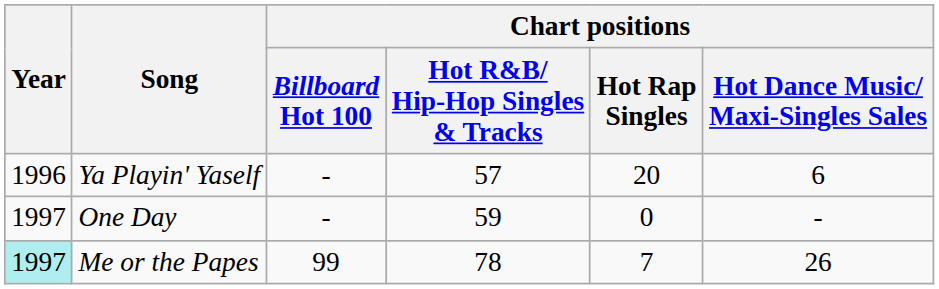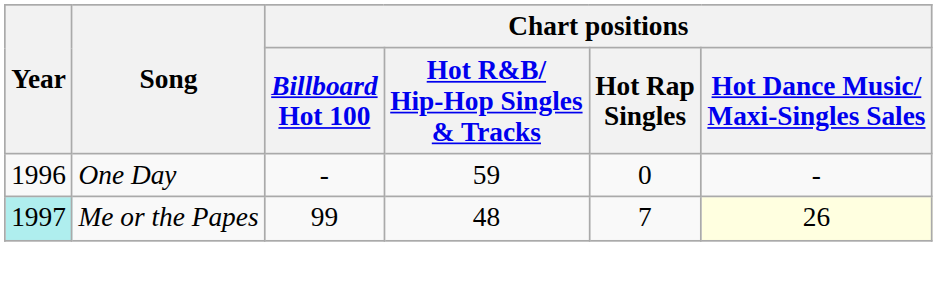 <table class="wikitable">
 <tr>
 <th rowspan="2">Year</th>
 <th rowspan="2">Song</th>
 <th colspan="4">Chart positions</th>
 </tr>
 <tr>
 <th><a href='#'><em>Billboard</em><br>Hot 100</a></th>
 <th><a href='#'>Hot R&B/<br>Hip-Hop Singles<br>& Tracks</a></th>
 <th>Hot Rap<br>Singles</th>
 <th><a href='#'>Hot Dance Music/<br>Maxi-Singles Sales</a></th>
 </tr>
 <tr>
 <td>1996</td>
-<td><em>Ya Playin' Yaself</em></td>
-<td align="center">-</td>
-<td align="center">57</td>
-<td align="center">20</td>
-<td align="center">6</td>
-</tr>
-<tr>
-<td>1997</td>
 <td><em>One Day</em></td>
 <td align="center">-</td>
 <td align="center">59</td>
 <td align="center">0</td>
 <td align="center">-</td>
 </tr>
 <tr>
 <td style="background: paleturquoise;">1997</td>
 <td><em>Me or the Papes</em></td>
 <td align="center">99</td>
-<td align="center">78</td>
+<td align="center">48</td>
 <td align="center">7</td>
-<td align="center">26</td>
+<td align="center" style="background: lightyellow;">26</td>
 </tr>
 </table>
